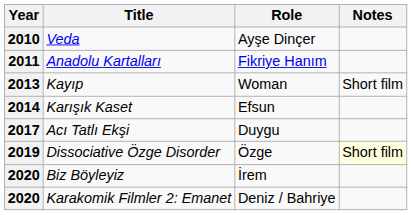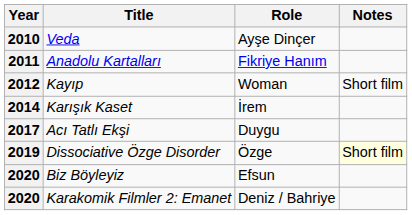 <table class="wikitable plainrowheaders sortable">
 <tr>
 <th scope="col">Year</th>
 <th scope="col">Title</th>
 <th scope="col">Role</th>
 <th scope="col" class="unsortable">Notes</th>
 </tr>
 <tr>
 <th scope="row">2010</th>
 <td><em><a href='#'>Veda</a></em></td>
 <td>Ayşe Dinçer</td>
 <td></td>
 </tr>
 <tr>
 <th scope="row">2011</th>
 <td><em><a href='#'>Anadolu Kartalları</a></em></td>
 <td><a href='#'>Fikriye Hanım</a></td>
 <td></td>
 </tr>
 <tr>
-<th scope="row">2013</th>
+<th scope="row">2012</th>
 <td><em>Kayıp</em></td>
 <td>Woman</td>
 <td>Short film</td>
 </tr>
 <tr>
 <th scope="row">2014</th>
 <td><em>Karışık Kaset</em></td>
-<td>Efsun</td>
+<td>İrem</td>
 <td></td>
 </tr>
 <tr>
 <th scope="row">2017</th>
 <td><em>Acı Tatlı Ekşi</em></td>
 <td>Duygu</td>
 <td></td>
 </tr>
 <tr>
 <th scope="row">2019</th>
 <td><em>Dissociative Özge Disorder</em></td>
 <td>Özge</td>
 <td style="background: lightyellow;">Short film</td>
 </tr>
 <tr>
 <th scope="row">2020</th>
 <td><em>Biz Böyleyiz</em></td>
-<td>İrem</td>
+<td>Efsun</td>
 <td></td>
 </tr>
 <tr>
 <th scope="row">2020</th>
 <td><em>Karakomik Filmler 2: Emanet</em></td>
 <td>Deniz / Bahriye</td>
 <td></td>
 </tr>
 </table>
